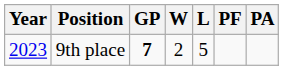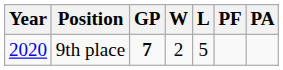 <table class="wikitable" style="text-align: center;">
 <tr>
 <th>Year</th>
 <th>Position</th>
 <th>GP</th>
 <th>W</th>
 <th>L</th>
 <th>PF</th>
 <th>PA</th>
 </tr>
 <tr>
-<td> <a href='#'>2023</a></td>
+<td> <a href='#'>2020</a></td>
 <td>9th place</td>
 <td><strong>7</strong></td>
 <td>2</td>
 <td>5</td>
 <td></td>
 <td></td>
 </tr>
 </table>
